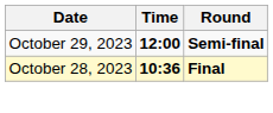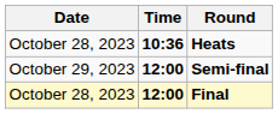 <table class="wikitable">
 <tr>
 <th>Date</th>
 <th>Time</th>
 <th>Round</th>
+</tr>
+<tr>
+<td>October 28, 2023</td>
+<td><strong>10:36</strong></td>
+<td><strong>Heats</strong></td>
 </tr>
 <tr>
 <td>October 29, 2023</td>
 <td><strong>12:00</strong></td>
 <td><strong>Semi-final</strong></td>
 </tr>
 <tr style=background:lemonchiffon>
 <td>October 28, 2023</td>
-<td><strong>10:36</strong></td>
+<td><strong>12:00</strong></td>
 <td><strong>Final</strong></td>
 </tr>
 </table>
